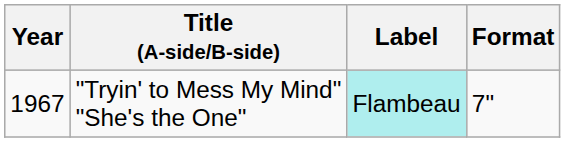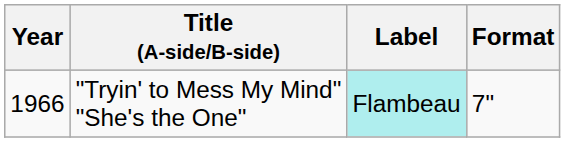 <table class="wikitable">
 <tr>
 <th>Year</th>
 <th>Title <br><small>(A-side/B-side)</small></th>
 <th>Label</th>
 <th>Format</th>
 </tr>
 <tr>
-<td>1967</td>
+<td>1966</td>
 <td>"Tryin' to Mess My Mind"<br>"She's the One"</td>
 <td style="background: paleturquoise;">Flambeau</td>
 <td>7"</td>
 </tr>
 </table>
